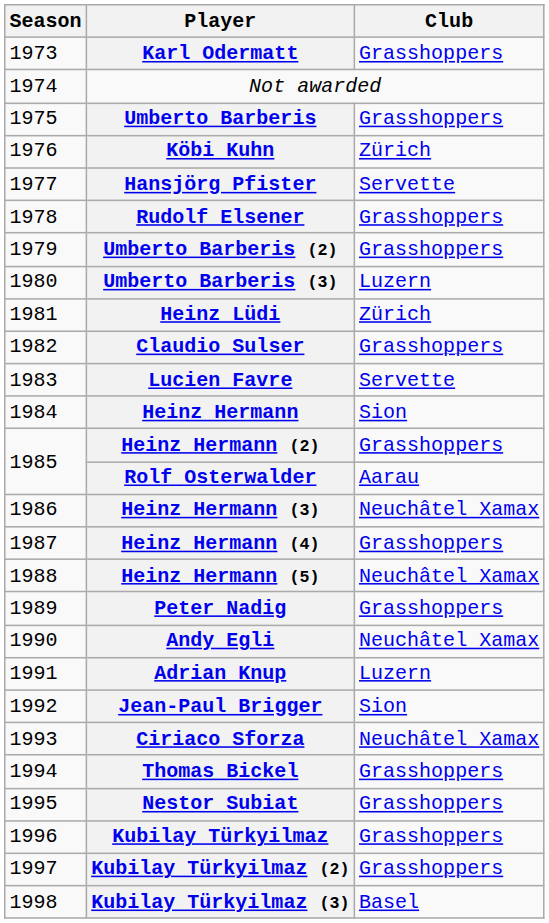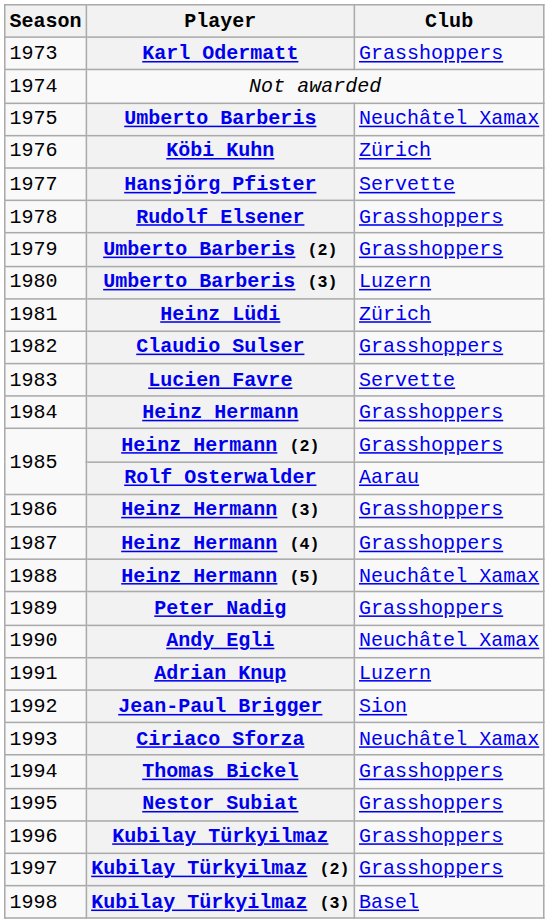 <table class="sortable wikitable plainrowheaders">
 <tr>
 <th>Season</th>
 <th>Player</th>
 <th>Club</th>
 </tr>
 <tr>
 <td>1973</td>
 <th scope="row"><a href='#'>Karl Odermatt</a></th>
 <td><a href='#'>Grasshoppers</a></td>
 </tr>
 <tr>
 <td>1974</td>
 <td colspan="2" align="center"><em>Not awarded</em></td>
 </tr>
 <tr>
 <td>1975</td>
 <th scope="row"><a href='#'>Umberto Barberis</a></th>
-<td><a href='#'>Grasshoppers</a></td>
+<td><a href='#'>Neuchâtel Xamax</a></td>
 </tr>
 <tr>
 <td>1976</td>
 <th scope="row"><a href='#'>Köbi Kuhn</a></th>
 <td><a href='#'>Zürich</a></td>
 </tr>
 <tr>
 <td>1977</td>
 <th scope="row"><a href='#'>Hansjörg Pfister</a></th>
 <td><a href='#'>Servette</a></td>
 </tr>
 <tr>
 <td>1978</td>
 <th scope="row"><a href='#'>Rudolf Elsener</a></th>
 <td><a href='#'>Grasshoppers</a></td>
 </tr>
 <tr>
 <td>1979</td>
 <th scope="row"><a href='#'>Umberto Barberis</a> <small>(2)</small></th>
 <td><a href='#'>Grasshoppers</a></td>
 </tr>
 <tr>
 <td>1980</td>
 <th scope="row"><a href='#'>Umberto Barberis</a> <small>(3)</small></th>
 <td><a href='#'>Luzern</a></td>
 </tr>
 <tr>
 <td>1981</td>
 <th scope="row"><a href='#'>Heinz Lüdi</a></th>
 <td><a href='#'>Zürich</a></td>
 </tr>
 <tr>
 <td>1982</td>
 <th scope="row"><a href='#'>Claudio Sulser</a></th>
 <td><a href='#'>Grasshoppers</a></td>
 </tr>
 <tr>
 <td>1983</td>
 <th scope="row"><a href='#'>Lucien Favre</a></th>
 <td><a href='#'>Servette</a></td>
 </tr>
 <tr>
 <td>1984</td>
 <th scope="row"><a href='#'>Heinz Hermann</a></th>
-<td><a href='#'>Sion</a></td>
+<td><a href='#'>Grasshoppers</a></td>
 </tr>
 <tr>
 <td rowspan="2">1985</td>
 <th scope="row"><a href='#'>Heinz Hermann</a> <small>(2)</small></th>
 <td><a href='#'>Grasshoppers</a></td>
 </tr>
 <tr>
 <th scope="row"><a href='#'>Rolf Osterwalder</a></th>
 <td><a href='#'>Aarau</a></td>
 </tr>
 <tr>
 <td>1986</td>
 <th scope="row"><a href='#'>Heinz Hermann</a> <small>(3)</small></th>
-<td><a href='#'>Neuchâtel Xamax</a></td>
+<td><a href='#'>Grasshoppers</a></td>
 </tr>
 <tr>
 <td>1987</td>
 <th scope="row"><a href='#'>Heinz Hermann</a> <small>(4)</small></th>
 <td><a href='#'>Grasshoppers</a></td>
 </tr>
 <tr>
 <td>1988</td>
 <th scope="row"><a href='#'>Heinz Hermann</a> <small>(5)</small></th>
 <td><a href='#'>Neuchâtel Xamax</a></td>
 </tr>
 <tr>
 <td>1989</td>
 <th scope="row"><a href='#'>Peter Nadig</a></th>
 <td><a href='#'>Grasshoppers</a></td>
 </tr>
 <tr>
 <td>1990</td>
 <th scope="row"><a href='#'>Andy Egli</a></th>
 <td><a href='#'>Neuchâtel Xamax</a></td>
 </tr>
 <tr>
 <td>1991</td>
 <th scope="row"><a href='#'>Adrian Knup</a></th>
 <td><a href='#'>Luzern</a></td>
 </tr>
 <tr>
 <td>1992</td>
 <th scope="row"><a href='#'>Jean-Paul Brigger</a></th>
 <td><a href='#'>Sion</a></td>
 </tr>
 <tr>
 <td>1993</td>
 <th scope="row"><a href='#'>Ciriaco Sforza</a></th>
 <td><a href='#'>Neuchâtel Xamax</a></td>
 </tr>
 <tr>
 <td>1994</td>
 <th scope="row"><a href='#'>Thomas Bickel</a></th>
 <td><a href='#'>Grasshoppers</a></td>
 </tr>
 <tr>
 <td>1995</td>
 <th scope="row"><a href='#'>Nestor Subiat</a></th>
 <td><a href='#'>Grasshoppers</a></td>
 </tr>
 <tr>
 <td>1996</td>
 <th scope="row"><a href='#'>Kubilay Türkyilmaz</a></th>
 <td><a href='#'>Grasshoppers</a></td>
 </tr>
 <tr>
 <td>1997</td>
 <th scope="row"><a href='#'>Kubilay Türkyilmaz</a> <small>(2)</small></th>
 <td><a href='#'>Grasshoppers</a></td>
 </tr>
 <tr>
 <td>1998</td>
 <th scope="row"><a href='#'>Kubilay Türkyilmaz</a> <small>(3)</small></th>
 <td><a href='#'>Basel</a></td>
 </tr>
 </table>
